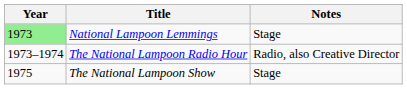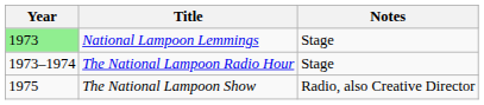 <table class="wikitable sortable">
 <tr>
 <th>Year</th>
 <th>Title</th>
 <th>Notes</th>
 </tr>
 <tr>
 <td style="background: lightgreen;">1973</td>
 <td><em><a href='#'>National Lampoon Lemmings</a></em></td>
 <td>Stage</td>
 </tr>
 <tr>
 <td>1973–1974</td>
 <td><em><a href='#'>The National Lampoon Radio Hour</a></em></td>
-<td>Radio, also Creative Director</td>
+<td>Stage</td>
 </tr>
 <tr>
 <td>1975</td>
 <td><em>The National Lampoon Show</em></td>
-<td>Stage</td>
+<td>Radio, also Creative Director</td>
 </tr>
 </table>
